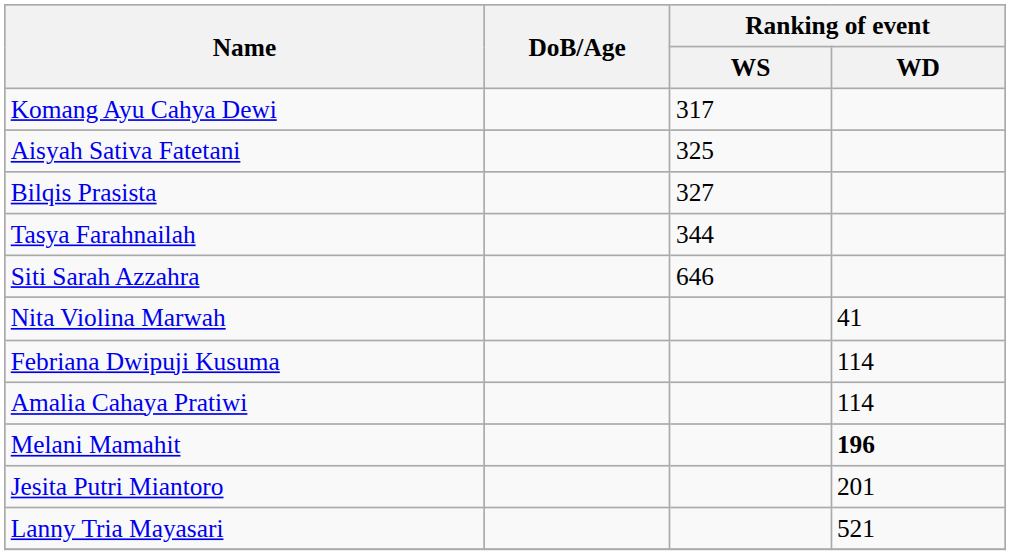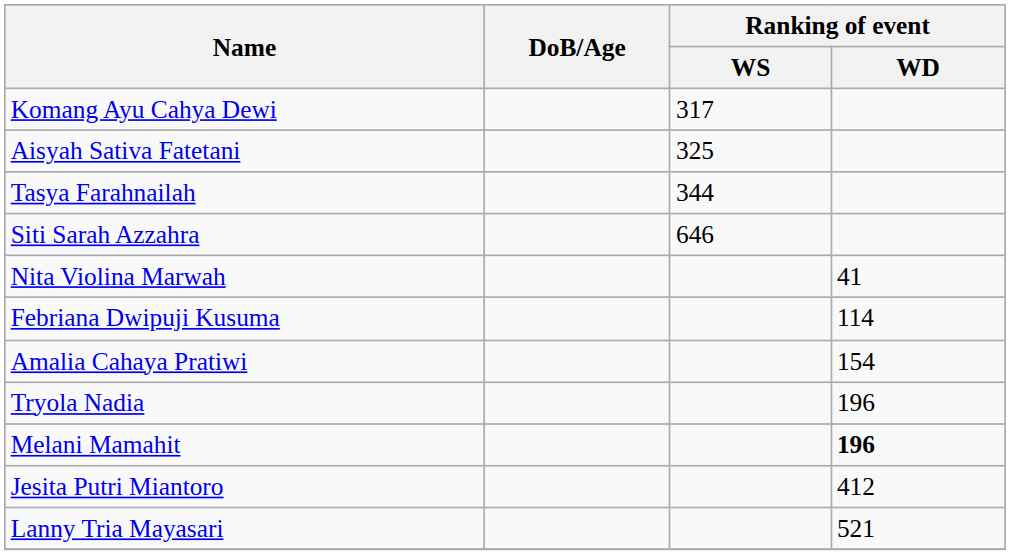 <table class="wikitable"  style="width:600px; font-size:95%;">
 <tr>
 <th align="left" rowspan="2">Name</th>
 <th align="left" rowspan="2">DoB/Age</th>
 <th align="center" colspan="2">Ranking of event</th>
 </tr>
 <tr>
 <th align="center">WS</th>
 <th align="center">WD</th>
 </tr>
 <tr>
 <td align="left"><a href='#'>Komang Ayu Cahya Dewi</a></td>
 <td align="left"></td>
 <td>317</td>
 <td></td>
 </tr>
 <tr>
 <td align="left"><a href='#'>Aisyah Sativa Fatetani</a></td>
 <td align="left"></td>
 <td>325</td>
-<td></td>
-</tr>
-<tr>
-<td align="left"><a href='#'>Bilqis Prasista</a></td>
-<td align="left"></td>
-<td>327</td>
 <td></td>
 </tr>
 <tr>
 <td align="left"><a href='#'>Tasya Farahnailah</a></td>
 <td align="left"></td>
 <td>344</td>
 <td></td>
 </tr>
 <tr>
 <td align="left"><a href='#'>Siti Sarah Azzahra</a></td>
 <td align="left"></td>
 <td>646</td>
 <td></td>
 </tr>
 <tr>
 <td align="left"><a href='#'>Nita Violina Marwah</a></td>
 <td align="left"></td>
 <td></td>
 <td>41</td>
 </tr>
 <tr>
 <td align="left"><a href='#'>Febriana Dwipuji Kusuma</a></td>
 <td align="left"></td>
 <td></td>
 <td>114</td>
 </tr>
 <tr>
 <td align="left"><a href='#'>Amalia Cahaya Pratiwi</a></td>
 <td align="left"></td>
 <td></td>
-<td>114</td>
+<td>154</td>
+</tr>
+<tr>
+<td align="left"><a href='#'>Tryola Nadia</a></td>
+<td align="left"></td>
+<td></td>
+<td>196</td>
 </tr>
 <tr>
 <td align="left"><a href='#'>Melani Mamahit</a></td>
 <td align="left"></td>
 <td></td>
 <td><strong>196</strong></td>
 </tr>
 <tr>
 <td align="left"><a href='#'>Jesita Putri Miantoro</a></td>
 <td align="left"></td>
 <td></td>
-<td>201</td>
+<td>412</td>
 </tr>
 <tr>
 <td align="left"><a href='#'>Lanny Tria Mayasari</a></td>
 <td align="left"></td>
 <td></td>
 <td>521</td>
 </tr>
 <tr>
 </tr>
 </table>
